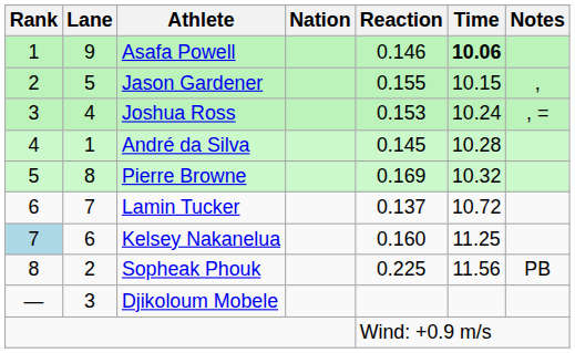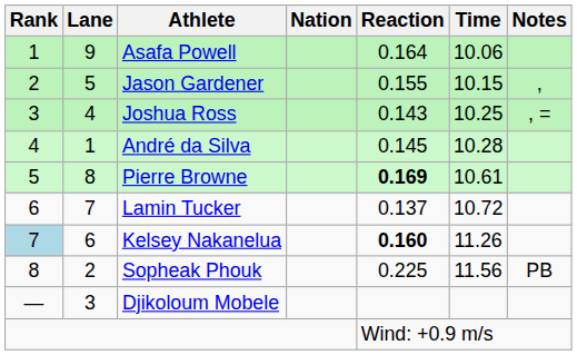 <table class="wikitable sortable" style="text-align:center">
 <tr>
 <th>Rank</th>
 <th>Lane</th>
 <th>Athlete</th>
 <th>Nation</th>
 <th>Reaction</th>
 <th>Time</th>
 <th>Notes</th>
 </tr>
 <tr bgcolor=bbf3bb>
 <td>1</td>
 <td>9</td>
 <td align="left"><a href='#'>Asafa Powell</a></td>
 <td align="left"></td>
-<td align="center">0.146</td>
-<td><strong>10.06</strong></td>
+<td align="center">0.164</td>
+<td>10.06</td>
 <td></td>
 </tr>
 <tr bgcolor=bbf3bb>
 <td>2</td>
 <td>5</td>
 <td align="left"><a href='#'>Jason Gardener</a></td>
 <td align="left"></td>
 <td align="center">0.155</td>
 <td>10.15</td>
 <td>, </td>
 </tr>
 <tr bgcolor=bbf3bb>
 <td>3</td>
 <td>4</td>
 <td align="left"><a href='#'>Joshua Ross</a></td>
 <td align="left"></td>
-<td align="center">0.153</td>
-<td>10.24</td>
+<td align="center">0.143</td>
+<td>10.25</td>
 <td>, =</td>
 </tr>
 <tr bgcolor=ccf9cc>
 <td>4</td>
 <td>1</td>
 <td align="left"><a href='#'>André da Silva</a></td>
 <td align="left"></td>
 <td align="center">0.145</td>
 <td>10.28</td>
 <td></td>
 </tr>
 <tr bgcolor=ccf9cc>
 <td>5</td>
 <td>8</td>
 <td align="left"><a href='#'>Pierre Browne</a></td>
 <td align="left"></td>
-<td align="center">0.169</td>
-<td>10.32</td>
+<td align="center"><strong>0.169</strong></td>
+<td>10.61</td>
 <td></td>
 </tr>
 <tr>
 <td>6</td>
 <td>7</td>
 <td align="left"><a href='#'>Lamin Tucker</a></td>
 <td align="left"></td>
 <td align="center">0.137</td>
 <td>10.72</td>
 <td></td>
 </tr>
 <tr>
 <td style="background: lightblue;">7</td>
 <td>6</td>
 <td align="left"><a href='#'>Kelsey Nakanelua</a></td>
 <td align="left"></td>
-<td align="center">0.160</td>
-<td>11.25</td>
+<td align="center"><strong>0.160</strong></td>
+<td>11.26</td>
 <td></td>
 </tr>
 <tr>
 <td>8</td>
 <td>2</td>
 <td align="left"><a href='#'>Sopheak Phouk</a></td>
 <td align="left"></td>
 <td align="center">0.225</td>
 <td>11.56</td>
 <td>PB</td>
 </tr>
 <tr>
 <td data-sort-value=9>—</td>
 <td>3</td>
 <td align="left"><a href='#'>Djikoloum Mobele</a></td>
 <td align="left"></td>
 <td align="center"></td>
 <td></td>
 <td></td>
 </tr>
 <tr class="sortbottom">
 <td colspan=4></td>
 <td colspan="3" style="text-align:left;">Wind: +0.9 m/s</td>
 </tr>
 </table>
